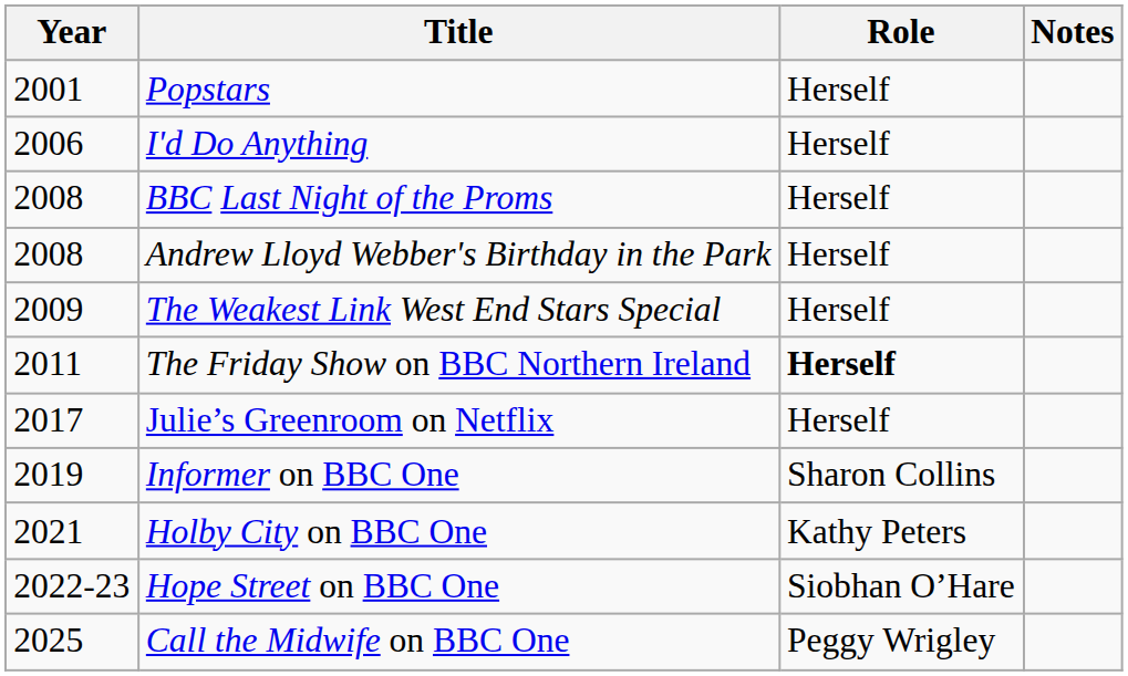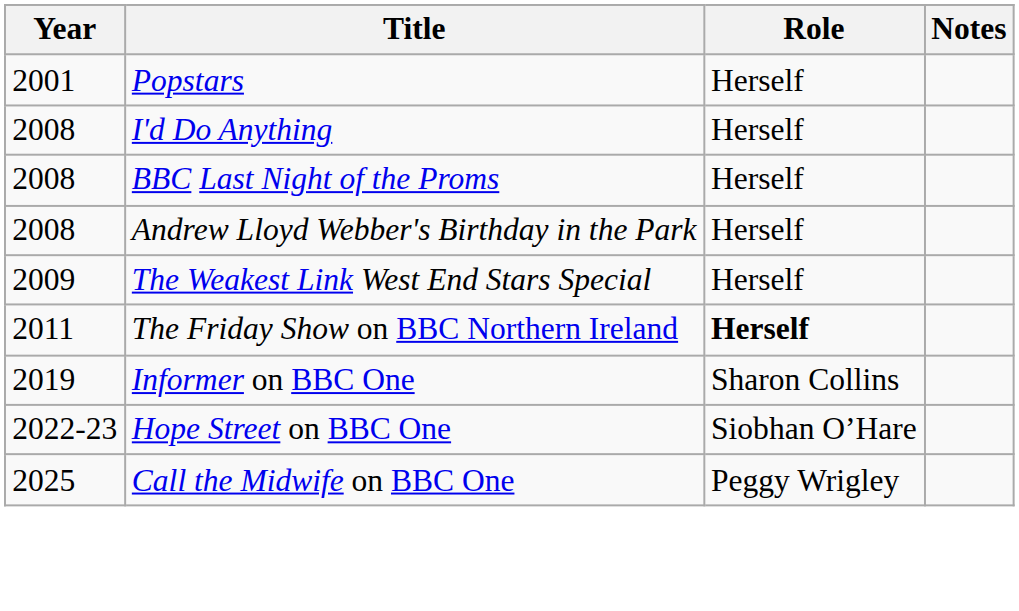 <table class="wikitable">
 <tr>
 <th>Year</th>
 <th>Title</th>
 <th>Role</th>
 <th>Notes</th>
 </tr>
 <tr>
 <td>2001</td>
 <td><em><a href='#'>Popstars</a></em></td>
 <td>Herself</td>
 <td></td>
 </tr>
 <tr>
-<td>2006</td>
+<td>2008</td>
 <td><em><a href='#'>I'd Do Anything</a></em></td>
 <td>Herself</td>
 <td></td>
 </tr>
 <tr>
 <td>2008</td>
 <td><em><a href='#'>BBC</a> <a href='#'>Last Night of the Proms</a></em></td>
 <td>Herself</td>
 <td></td>
 </tr>
 <tr>
 <td>2008</td>
 <td><em>Andrew Lloyd Webber's Birthday in the Park</em></td>
 <td>Herself</td>
 <td></td>
 </tr>
 <tr>
 <td>2009</td>
 <td><em><a href='#'>The Weakest Link</a> West End Stars Special</em></td>
 <td>Herself</td>
 <td></td>
 </tr>
 <tr>
 <td>2011</td>
 <td><em>The Friday Show</em> on <a href='#'>BBC Northern Ireland</a></td>
 <td><strong>Herself</strong></td>
 <td></td>
 </tr>
 <tr>
-<td>2017</td>
-<td><a href='#'>Julie’s Greenroom</a> on <a href='#'>Netflix</a></td>
-<td>Herself</td>
-<td></td>
-</tr>
-<tr>
 <td>2019</td>
 <td><a href='#'><em>Informer</em></a> on <a href='#'>BBC One</a></td>
 <td>Sharon Collins</td>
-<td></td>
-</tr>
-<tr>
-<td>2021</td>
-<td><em><a href='#'>Holby City</a></em> on <a href='#'>BBC One</a></td>
-<td>Kathy Peters</td>
 <td></td>
 </tr>
 <tr>
 <td>2022-23</td>
 <td><em><a href='#'>Hope Street</a></em> on <a href='#'>BBC One</a></td>
 <td>Siobhan O’Hare</td>
 <td></td>
 </tr>
 <tr>
 <td>2025</td>
 <td><em><a href='#'>Call the Midwife</a> </em> on <a href='#'>BBC One</a></td>
 <td>Peggy Wrigley</td>
 <td></td>
 </tr>
 </table>
